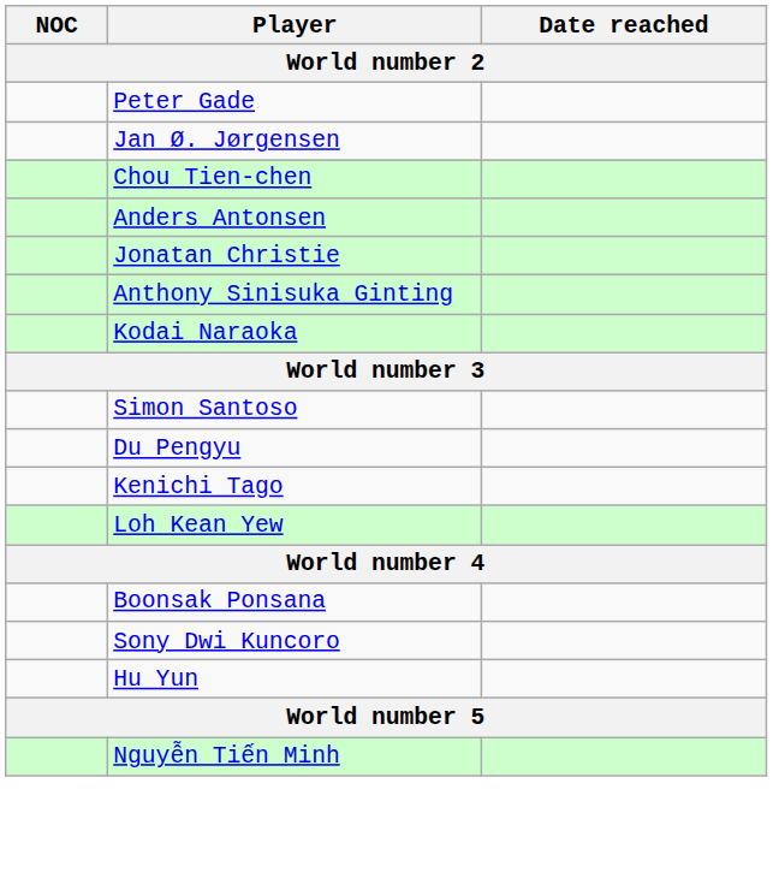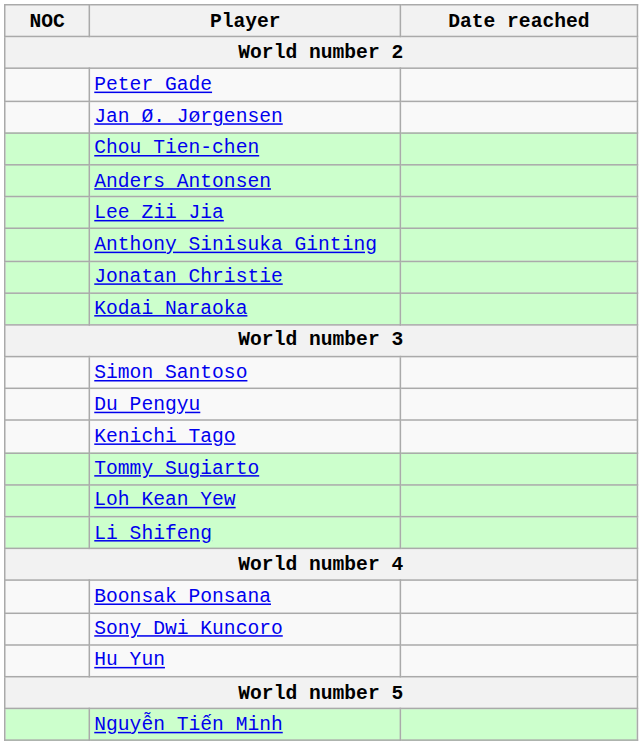 <table class="sortable wikitable">
 <tr>
 <th width="50">NOC</th>
 <th width="200">Player</th>
 <th width="150">Date reached</th>
 </tr>
 <tr>
 <th colspan="3">World number 2</th>
 </tr>
 <tr>
 <td align="center"></td>
 <td><a href='#'>Peter Gade</a></td>
 <td></td>
 </tr>
 <tr>
 <td align="center"></td>
 <td><a href='#'>Jan Ø. Jørgensen</a></td>
 <td></td>
 </tr>
 <tr bgcolor="#ccffcc">
 <td align="center"></td>
 <td><a href='#'>Chou Tien-chen</a></td>
 <td></td>
 </tr>
 <tr bgcolor="#ccffcc">
 <td align="center"></td>
 <td><a href='#'>Anders Antonsen</a></td>
 <td></td>
 </tr>
 <tr bgcolor="#ccffcc">
 <td align="center"></td>
-<td><a href='#'>Jonatan Christie</a></td>
+<td><a href='#'>Lee Zii Jia</a></td>
 <td></td>
 </tr>
 <tr bgcolor="#ccffcc">
 <td align="center"></td>
 <td><a href='#'>Anthony Sinisuka Ginting</a></td>
+<td></td>
+</tr>
+<tr bgcolor="#ccffcc">
+<td align="center"></td>
+<td><a href='#'>Jonatan Christie</a></td>
 <td></td>
 </tr>
 <tr bgcolor="#ccffcc">
 <td align="center"></td>
 <td><a href='#'>Kodai Naraoka</a></td>
 <td></td>
 </tr>
 <tr>
 <th colspan="3">World number 3</th>
 </tr>
 <tr>
 <td align="center"></td>
 <td><a href='#'>Simon Santoso</a></td>
 <td></td>
 </tr>
 <tr>
 <td align="center"></td>
 <td><a href='#'>Du Pengyu</a></td>
 <td></td>
 </tr>
 <tr>
 <td align="center"></td>
 <td><a href='#'>Kenichi Tago</a></td>
 <td></td>
 </tr>
 <tr bgcolor="#ccffcc">
 <td align="center"></td>
+<td><a href='#'>Tommy Sugiarto</a></td>
+<td></td>
+</tr>
+<tr bgcolor="#ccffcc">
+<td align="center"></td>
 <td><a href='#'>Loh Kean Yew</a></td>
+<td></td>
+</tr>
+<tr bgcolor="#ccffcc">
+<td align="center"></td>
+<td><a href='#'>Li Shifeng</a></td>
 <td></td>
 </tr>
 <tr>
 <th colspan="3">World number 4</th>
 </tr>
 <tr>
 <td align="center"></td>
 <td><a href='#'>Boonsak Ponsana</a></td>
 <td></td>
 </tr>
 <tr>
 <td align="center"></td>
 <td><a href='#'>Sony Dwi Kuncoro</a></td>
 <td></td>
 </tr>
 <tr>
 <td align="center"></td>
 <td><a href='#'>Hu Yun</a></td>
 <td></td>
 </tr>
 <tr>
 <th colspan="3">World number 5</th>
 </tr>
 <tr bgcolor="#ccffcc">
 <td align="center"></td>
 <td><a href='#'>Nguyễn Tiến Minh</a></td>
 <td></td>
 </tr>
 </table>
